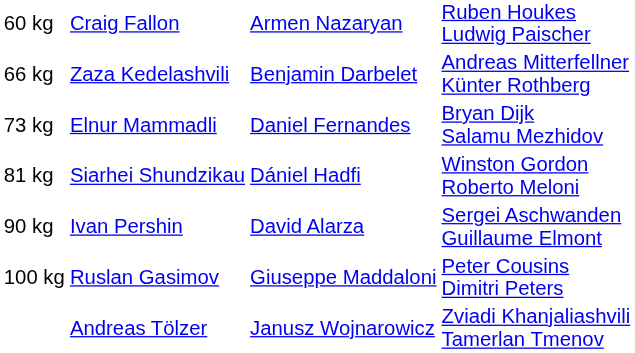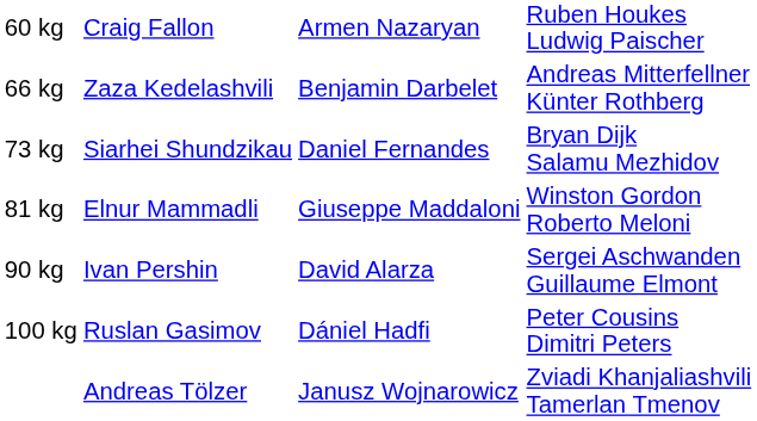 <table>
 <tr>
 <td>60 kg</td>
 <td> <a href='#'>Craig Fallon</a></td>
 <td> <a href='#'>Armen Nazaryan</a></td>
 <td> <a href='#'>Ruben Houkes</a> <br>  <a href='#'>Ludwig Paischer</a></td>
 </tr>
 <tr>
 <td>66 kg</td>
 <td> <a href='#'>Zaza Kedelashvili</a></td>
 <td> <a href='#'>Benjamin Darbelet</a></td>
 <td> <a href='#'>Andreas Mitterfellner</a> <br>  <a href='#'>Künter Rothberg</a></td>
 </tr>
 <tr>
 <td>73 kg</td>
-<td> <a href='#'>Elnur Mammadli</a></td>
+<td> <a href='#'>Siarhei Shundzikau</a></td>
 <td> <a href='#'>Daniel Fernandes</a></td>
 <td> <a href='#'>Bryan Dijk</a> <br>  <a href='#'>Salamu Mezhidov</a></td>
 </tr>
 <tr>
 <td>81 kg</td>
-<td> <a href='#'>Siarhei Shundzikau</a></td>
-<td> <a href='#'>Dániel Hadfi</a></td>
+<td> <a href='#'>Elnur Mammadli</a></td>
+<td> <a href='#'>Giuseppe Maddaloni</a></td>
 <td> <a href='#'>Winston Gordon</a> <br>  <a href='#'>Roberto Meloni</a></td>
 </tr>
 <tr>
 <td>90 kg</td>
 <td> <a href='#'>Ivan Pershin</a></td>
 <td> <a href='#'>David Alarza</a></td>
 <td> <a href='#'>Sergei Aschwanden</a> <br>  <a href='#'>Guillaume Elmont</a></td>
 </tr>
 <tr>
 <td>100 kg</td>
 <td> <a href='#'>Ruslan Gasimov</a></td>
-<td> <a href='#'>Giuseppe Maddaloni</a></td>
+<td> <a href='#'>Dániel Hadfi</a></td>
 <td> <a href='#'>Peter Cousins</a> <br>  <a href='#'>Dimitri Peters</a></td>
 </tr>
 <tr>
 <td></td>
 <td> <a href='#'>Andreas Tölzer</a></td>
 <td> <a href='#'>Janusz Wojnarowicz</a></td>
 <td> <a href='#'>Zviadi Khanjaliashvili</a> <br>  <a href='#'>Tamerlan Tmenov</a></td>
 </tr>
 </table>
